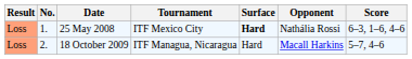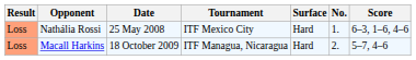 <table class="sortable wikitable" style="font-size:97%;">
 <tr>
 <th>Result</th>
-<th>No.</th>
+<th>Opponent</th>
 <th>Date</th>
 <th>Tournament</th>
 <th>Surface</th>
-<th>Opponent</th>
+<th>No.</th>
 <th class="unsortable">Score</th>
 </tr>
 <tr style="background:#f0f8ff;">
 <td style="background:#ffa07a;">Loss</td>
-<td>1.</td>
+<td> Nathália Rossi</td>
 <td>25 May 2008</td>
 <td>ITF Mexico City</td>
-<td><strong>Hard</strong></td>
-<td> Nathália Rossi</td>
+<td>Hard</td>
+<td>1.</td>
 <td>6–3, 1–6, 4–6</td>
 </tr>
 <tr style="background:#f0f8ff;">
 <td style="background:#ffa07a;">Loss</td>
-<td>2.</td>
+<td> <a href='#'>Macall Harkins</a></td>
 <td>18 October 2009</td>
 <td>ITF Managua, Nicaragua</td>
 <td>Hard</td>
-<td> <a href='#'>Macall Harkins</a></td>
+<td>2.</td>
 <td>5–7, 4–6</td>
 </tr>
 </table>
